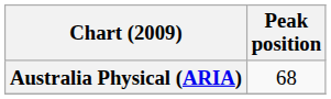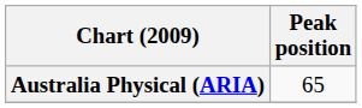 <table class="wikitable plainrowheaders" style="text-align:center;">
 <tr>
 <th scope="col">Chart (2009)</th>
 <th scope="col">Peak<br>position</th>
 </tr>
 <tr>
 <th scope="row">Australia Physical (<a href='#'>ARIA</a>)</th>
-<td>68</td>
+<td>65</td>
 </tr>
 <tr>
 </tr>
 </table>
